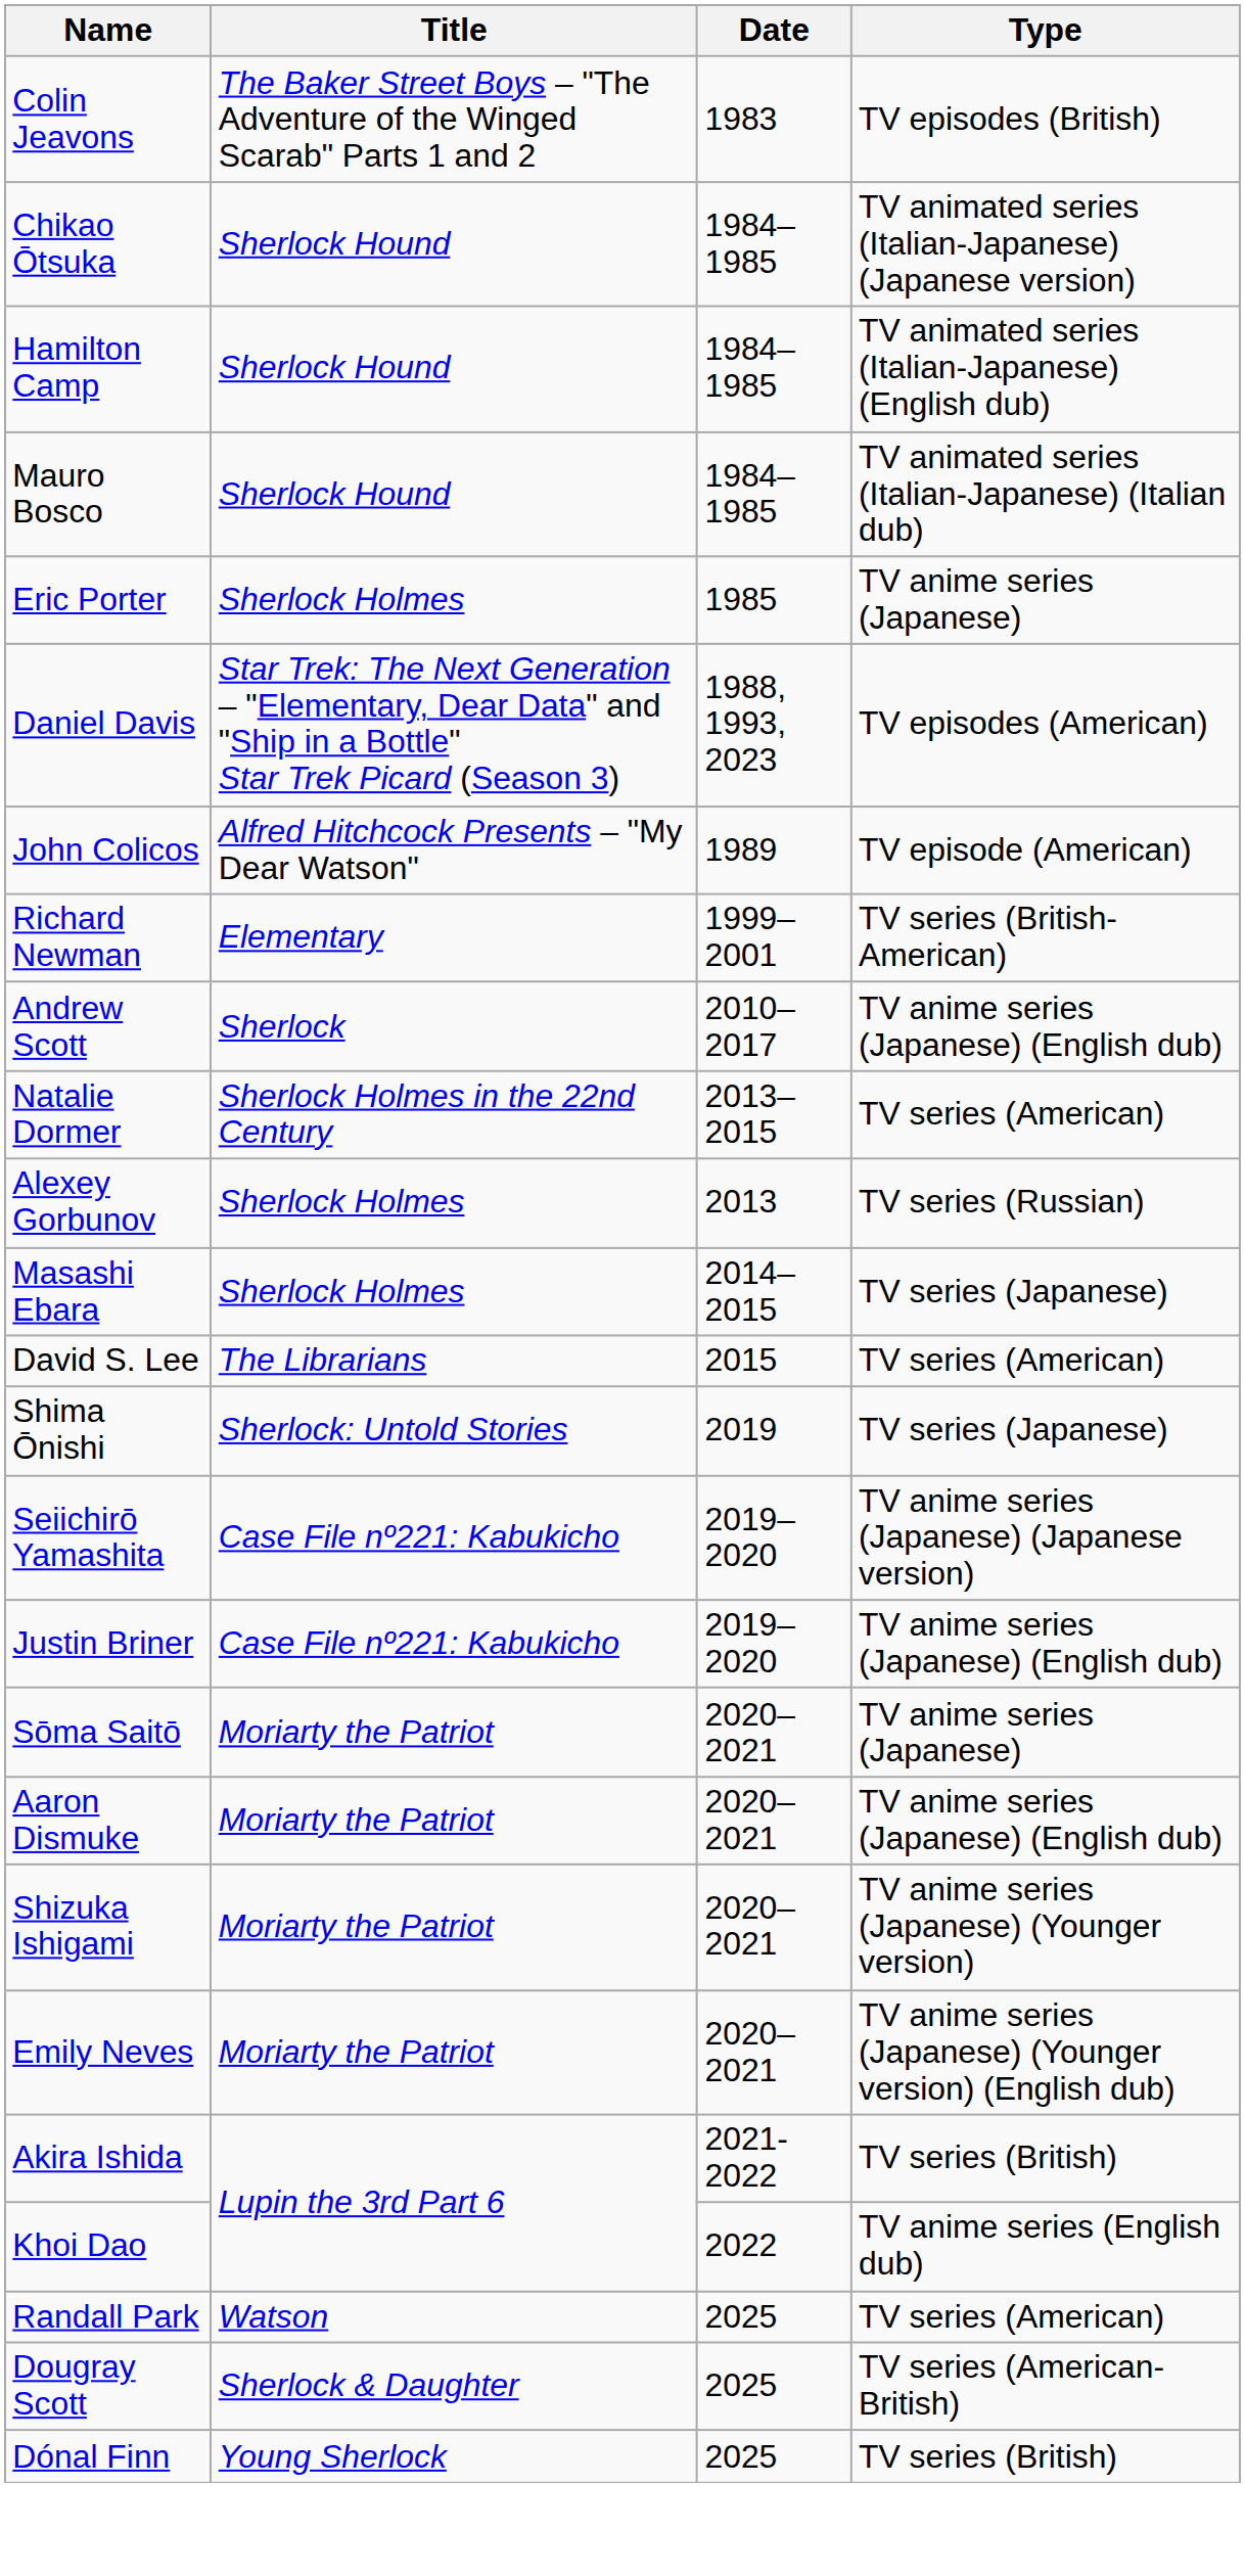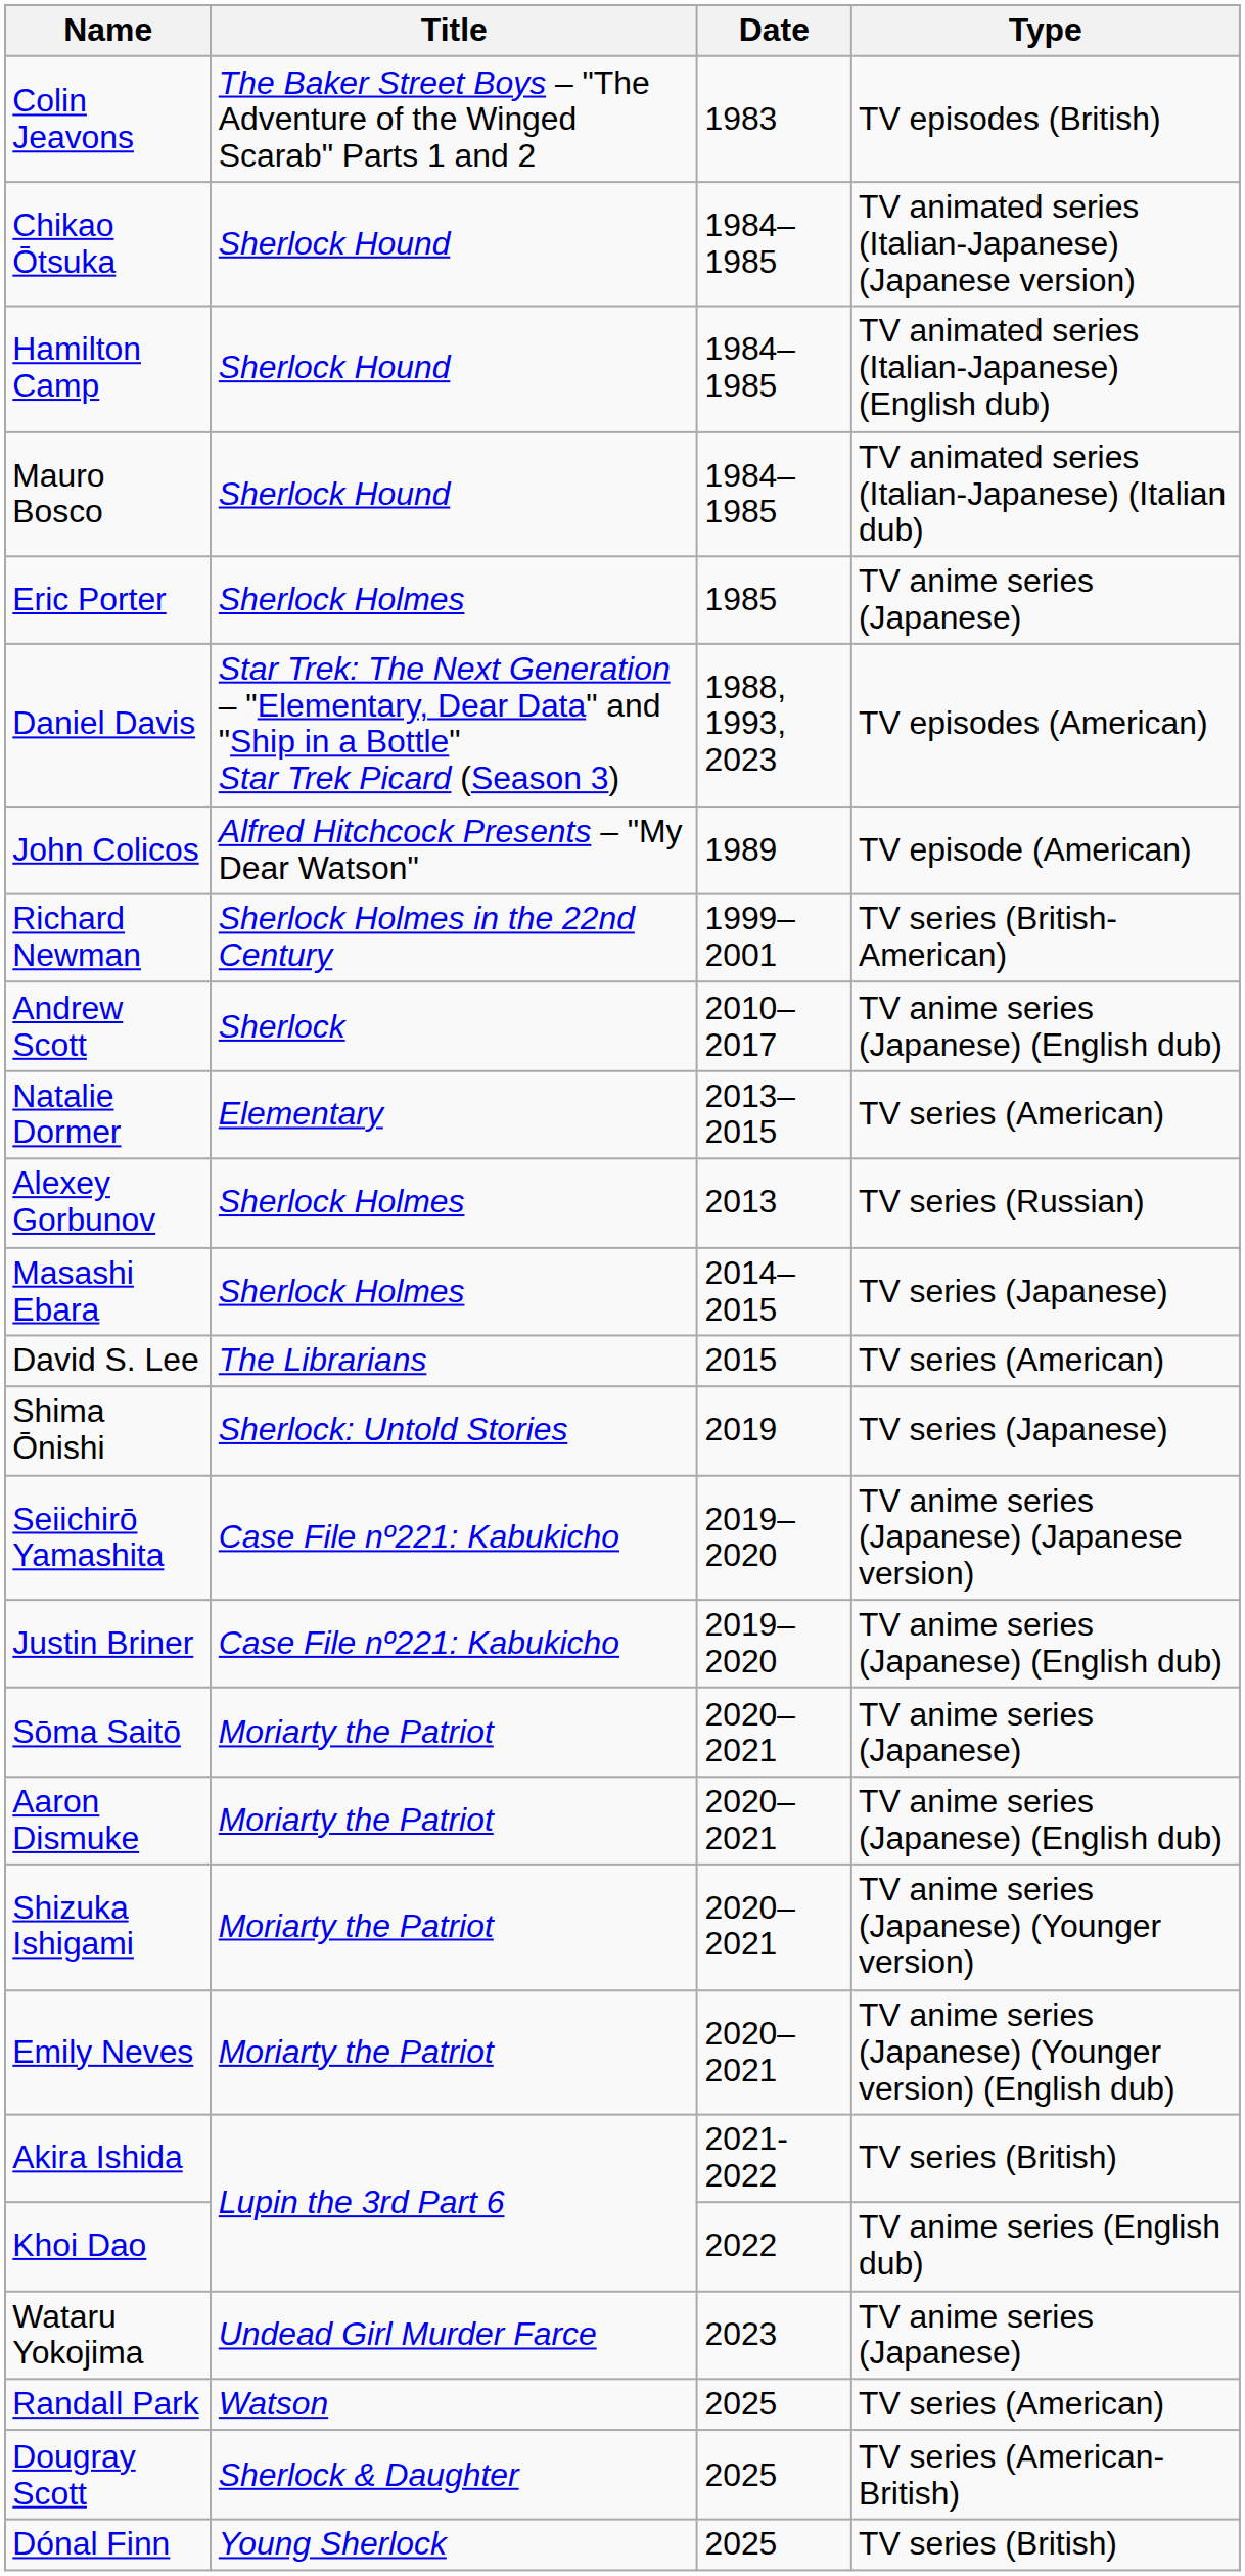 <table class="wikitable sortable">
 <tr>
 <th>Name</th>
 <th>Title</th>
 <th>Date</th>
 <th>Type</th>
 </tr>
 <tr>
 <td><a href='#'>Colin Jeavons</a></td>
 <td><em><a href='#'>The Baker Street Boys</a></em> – "The Adventure of the Winged Scarab" Parts 1 and 2</td>
 <td>1983</td>
 <td>TV episodes (British)</td>
 </tr>
 <tr>
 <td><a href='#'>Chikao Ōtsuka</a></td>
 <td><em><a href='#'>Sherlock Hound</a></em></td>
 <td>1984–1985</td>
 <td>TV animated series (Italian-Japanese) (Japanese version)</td>
 </tr>
 <tr>
 <td><a href='#'>Hamilton Camp</a></td>
 <td><em><a href='#'>Sherlock Hound</a></em></td>
 <td>1984–1985</td>
 <td>TV animated series (Italian-Japanese) (English dub)</td>
 </tr>
 <tr>
 <td>Mauro Bosco</td>
 <td><em><a href='#'>Sherlock Hound</a></em></td>
 <td>1984–1985</td>
 <td>TV animated series (Italian-Japanese) (Italian dub)</td>
 </tr>
 <tr>
 <td><a href='#'>Eric Porter</a></td>
 <td><em><a href='#'>Sherlock Holmes</a></em></td>
 <td>1985</td>
 <td>TV anime series (Japanese)</td>
 </tr>
 <tr>
 <td><a href='#'>Daniel Davis</a></td>
 <td><em><a href='#'>Star Trek: The Next Generation</a></em> – "<a href='#'>Elementary, Dear Data</a>" and "<a href='#'>Ship in a Bottle</a>"<br><em><a href='#'>Star Trek Picard</a></em> (<a href='#'>Season 3</a>)</td>
 <td>1988, 1993, 2023</td>
 <td>TV episodes (American)</td>
 </tr>
 <tr>
 <td><a href='#'>John Colicos</a></td>
 <td><em><a href='#'>Alfred Hitchcock Presents</a></em> – "My Dear Watson"</td>
 <td>1989</td>
 <td>TV episode (American)</td>
 </tr>
 <tr>
 <td><a href='#'>Richard Newman</a></td>
-<td><em><a href='#'>Elementary</a></em></td>
+<td><em><a href='#'>Sherlock Holmes in the 22nd Century</a></em></td>
 <td>1999–2001</td>
 <td>TV series (British-American)</td>
 </tr>
 <tr>
 <td><a href='#'>Andrew Scott</a></td>
 <td><em><a href='#'>Sherlock</a></em></td>
 <td>2010–2017</td>
 <td>TV anime series (Japanese) (English dub)</td>
 </tr>
 <tr>
 <td><a href='#'>Natalie Dormer</a></td>
-<td><em><a href='#'>Sherlock Holmes in the 22nd Century</a></em></td>
+<td><em><a href='#'>Elementary</a></em></td>
 <td>2013–2015</td>
 <td>TV series (American)</td>
 </tr>
 <tr>
 <td><a href='#'>Alexey Gorbunov</a></td>
 <td><em><a href='#'>Sherlock Holmes</a></em></td>
 <td>2013</td>
 <td>TV series (Russian)</td>
 </tr>
 <tr>
 <td><a href='#'>Masashi Ebara</a></td>
 <td><em><a href='#'>Sherlock Holmes</a></em></td>
 <td>2014–2015</td>
 <td>TV series (Japanese)</td>
 </tr>
 <tr>
 <td>David S. Lee</td>
 <td><em><a href='#'>The Librarians</a></em></td>
 <td>2015</td>
 <td>TV series (American)</td>
 </tr>
 <tr>
 <td>Shima Ōnishi</td>
 <td><em><a href='#'>Sherlock: Untold Stories</a></em></td>
 <td>2019</td>
 <td>TV series (Japanese)</td>
 </tr>
 <tr>
 <td><a href='#'>Seiichirō Yamashita</a></td>
 <td><em><a href='#'>Case File nº221: Kabukicho</a></em></td>
 <td>2019–2020</td>
 <td>TV anime series (Japanese) (Japanese version)</td>
 </tr>
 <tr>
 <td><a href='#'>Justin Briner</a></td>
 <td><em><a href='#'>Case File nº221: Kabukicho</a></em></td>
 <td>2019–2020</td>
 <td>TV anime series (Japanese) (English dub)</td>
 </tr>
 <tr>
 <td><a href='#'>Sōma Saitō</a></td>
 <td><em><a href='#'>Moriarty the Patriot</a></em></td>
 <td>2020–2021</td>
 <td>TV anime series (Japanese)</td>
 </tr>
 <tr>
 <td><a href='#'>Aaron Dismuke</a></td>
 <td><em><a href='#'>Moriarty the Patriot</a></em></td>
 <td>2020–2021</td>
 <td>TV anime series (Japanese) (English dub)</td>
 </tr>
 <tr>
 <td><a href='#'>Shizuka Ishigami</a></td>
 <td><em><a href='#'>Moriarty the Patriot</a></em></td>
 <td>2020–2021</td>
 <td>TV anime series (Japanese) (Younger version)</td>
 </tr>
 <tr>
 <td><a href='#'>Emily Neves</a></td>
 <td><em><a href='#'>Moriarty the Patriot</a></em></td>
 <td>2020–2021</td>
 <td>TV anime series (Japanese) (Younger version) (English dub)</td>
 </tr>
 <tr>
 <td><a href='#'>Akira Ishida</a></td>
 <td rowspan="2"><em><a href='#'>Lupin the 3rd Part 6</a></em></td>
 <td>2021-2022</td>
 <td>TV series (British)</td>
 </tr>
 <tr>
 <td><a href='#'>Khoi Dao</a></td>
 <td>2022</td>
 <td>TV anime series (English dub)</td>
 </tr>
 <tr>
+<td>Wataru Yokojima</td>
+<td><em><a href='#'>Undead Girl Murder Farce</a></em></td>
+<td>2023</td>
+<td>TV anime series (Japanese)</td>
+</tr>
+<tr>
 <td><a href='#'>Randall Park</a></td>
 <td><em><a href='#'>Watson</a></em></td>
 <td>2025</td>
 <td>TV series (American)</td>
 </tr>
 <tr>
 <td><a href='#'>Dougray Scott</a></td>
 <td><em><a href='#'>Sherlock & Daughter</a></em></td>
 <td>2025</td>
 <td>TV series (American-British)</td>
 </tr>
 <tr>
 <td><a href='#'>Dónal Finn</a></td>
 <td><em><a href='#'>Young Sherlock</a></em></td>
 <td>2025</td>
 <td>TV series (British)</td>
 </tr>
 </table>
